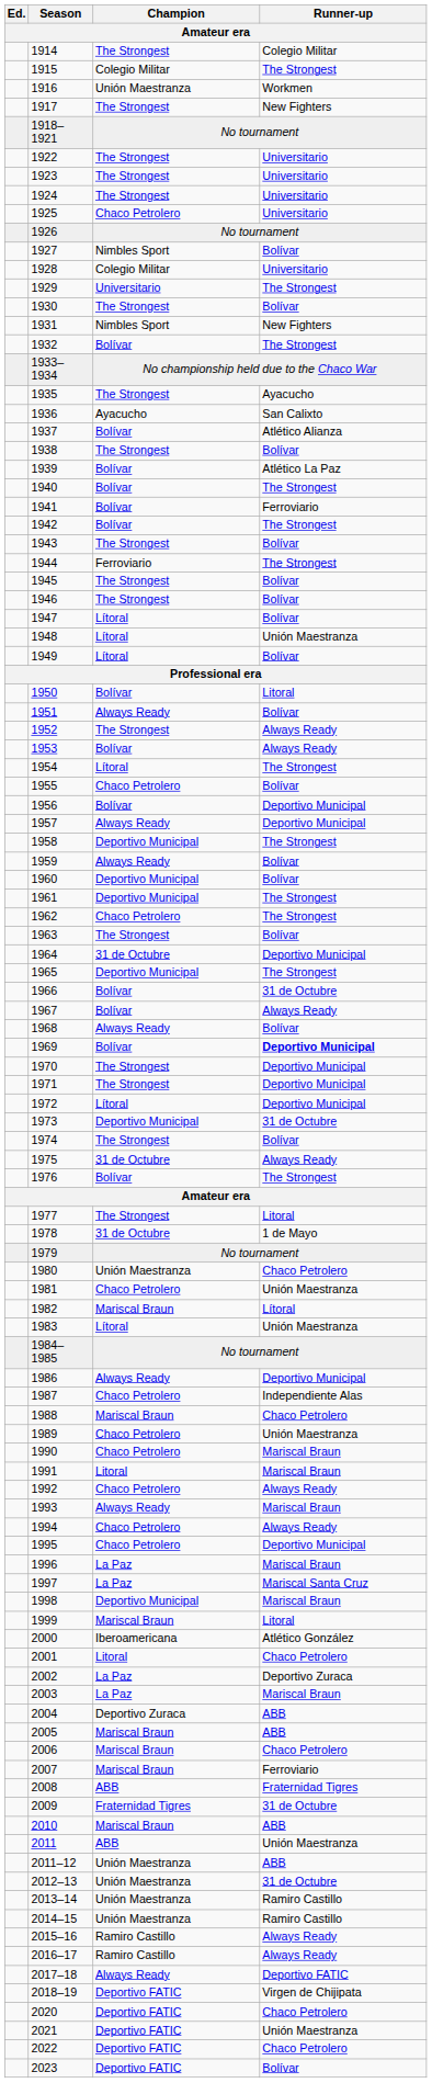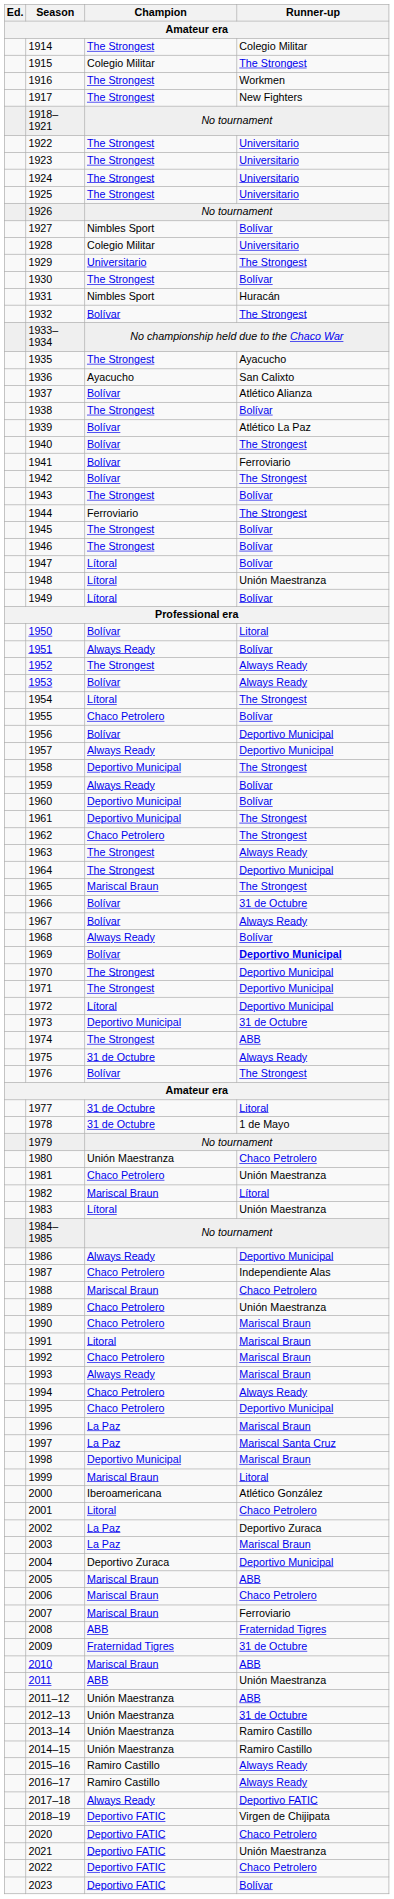 <table class="wikitable sortable">
 <tr>
 <th width=px>Ed.</th>
 <th width=80px>Season</th>
 <th width=220px>Champion</th>
 <th width=220px>Runner-up</th>
 </tr>
 <tr>
 <th colspan="4">Amateur era</th>
 </tr>
 <tr>
 <td></td>
 <td>1914</td>
 <td><a href='#'>The Strongest</a> </td>
 <td>Colegio Militar</td>
 </tr>
 <tr>
 <td></td>
 <td>1915</td>
 <td>Colegio Militar </td>
 <td><a href='#'>The Strongest</a></td>
 </tr>
 <tr>
 <td></td>
 <td>1916</td>
-<td>Unión Maestranza </td>
+<td><a href='#'>The Strongest</a> </td>
 <td>Workmen</td>
 </tr>
 <tr>
 <td></td>
 <td>1917</td>
 <td><a href='#'>The Strongest</a> </td>
 <td>New Fighters</td>
 </tr>
 <tr bgcolor=#efefef>
 <td></td>
 <td>1918–1921</td>
 <td colspan="2" style="text-align:center;"><em>No tournament</em></td>
 </tr>
 <tr>
 <td></td>
 <td>1922</td>
 <td><a href='#'>The Strongest</a> </td>
 <td><a href='#'>Universitario</a></td>
 </tr>
 <tr>
 <td></td>
 <td>1923</td>
 <td><a href='#'>The Strongest</a> </td>
 <td><a href='#'>Universitario</a></td>
 </tr>
 <tr>
 <td></td>
 <td>1924</td>
 <td><a href='#'>The Strongest</a> </td>
 <td><a href='#'>Universitario</a></td>
 </tr>
 <tr>
 <td></td>
 <td>1925</td>
-<td><a href='#'>Chaco Petrolero</a> </td>
+<td><a href='#'>The Strongest</a> </td>
 <td><a href='#'>Universitario</a></td>
 </tr>
 <tr bgcolor=#efefef>
 <td></td>
 <td>1926</td>
 <td colspan="2" style="text-align:center;"><em>No tournament</em></td>
 </tr>
 <tr>
 <td></td>
 <td>1927</td>
 <td>Nimbles Sport </td>
 <td><a href='#'>Bolívar</a></td>
 </tr>
 <tr>
 <td></td>
 <td>1928</td>
 <td>Colegio Militar </td>
 <td><a href='#'>Universitario</a></td>
 </tr>
 <tr>
 <td></td>
 <td>1929</td>
 <td><a href='#'>Universitario</a> </td>
 <td><a href='#'>The Strongest</a></td>
 </tr>
 <tr>
 <td></td>
 <td>1930</td>
 <td><a href='#'>The Strongest</a> </td>
 <td><a href='#'>Bolívar</a></td>
 </tr>
 <tr>
 <td></td>
 <td>1931</td>
 <td>Nimbles Sport </td>
-<td>New Fighters</td>
+<td>Huracán</td>
 </tr>
 <tr>
 <td></td>
 <td>1932</td>
 <td><a href='#'>Bolívar</a> </td>
 <td><a href='#'>The Strongest</a></td>
 </tr>
 <tr bgcolor=#efefef>
 <td></td>
 <td>1933–1934</td>
 <td colspan="2" style="text-align:center;"><em>No championship held due to the <a href='#'>Chaco War</a></em></td>
 </tr>
 <tr>
 <td></td>
 <td>1935</td>
 <td><a href='#'>The Strongest</a> </td>
 <td>Ayacucho</td>
 </tr>
 <tr>
 <td></td>
 <td>1936</td>
 <td>Ayacucho </td>
 <td>San Calixto</td>
 </tr>
 <tr>
 <td></td>
 <td>1937</td>
 <td><a href='#'>Bolívar</a> </td>
 <td>Atlético Alianza</td>
 </tr>
 <tr>
 <td></td>
 <td>1938</td>
 <td><a href='#'>The Strongest</a> </td>
 <td><a href='#'>Bolívar</a></td>
 </tr>
 <tr>
 <td></td>
 <td>1939</td>
 <td><a href='#'>Bolívar</a> </td>
 <td>Atlético La Paz</td>
 </tr>
 <tr>
 <td></td>
 <td>1940</td>
 <td><a href='#'>Bolívar</a> </td>
 <td><a href='#'>The Strongest</a></td>
 </tr>
 <tr>
 <td></td>
 <td>1941</td>
 <td><a href='#'>Bolívar</a> </td>
 <td>Ferroviario</td>
 </tr>
 <tr>
 <td></td>
 <td>1942</td>
 <td><a href='#'>Bolívar</a> </td>
 <td><a href='#'>The Strongest</a></td>
 </tr>
 <tr>
 <td></td>
 <td>1943</td>
 <td><a href='#'>The Strongest</a> </td>
 <td><a href='#'>Bolívar</a></td>
 </tr>
 <tr>
 <td></td>
 <td>1944</td>
 <td>Ferroviario </td>
 <td><a href='#'>The Strongest</a></td>
 </tr>
 <tr>
 <td></td>
 <td>1945</td>
 <td><a href='#'>The Strongest</a> </td>
 <td><a href='#'>Bolívar</a></td>
 </tr>
 <tr>
 <td></td>
 <td>1946</td>
 <td><a href='#'>The Strongest</a> </td>
 <td><a href='#'>Bolívar</a></td>
 </tr>
 <tr>
 <td></td>
 <td>1947</td>
 <td><a href='#'>Lítoral</a> </td>
 <td><a href='#'>Bolívar</a></td>
 </tr>
 <tr>
 <td></td>
 <td>1948</td>
 <td><a href='#'>Lítoral</a> </td>
 <td>Unión Maestranza</td>
 </tr>
 <tr>
 <td></td>
 <td>1949</td>
 <td><a href='#'>Lítoral</a> </td>
 <td><a href='#'>Bolívar</a></td>
 </tr>
 <tr>
 <th colspan="4">Professional era</th>
 </tr>
 <tr>
 <td></td>
 <td><a href='#'>1950</a></td>
 <td><a href='#'>Bolívar</a> </td>
 <td><a href='#'>Litoral</a></td>
 </tr>
 <tr>
 <td></td>
 <td><a href='#'>1951</a></td>
 <td><a href='#'>Always Ready</a> </td>
 <td><a href='#'>Bolívar</a></td>
 </tr>
 <tr>
 <td></td>
 <td><a href='#'>1952</a></td>
 <td><a href='#'>The Strongest</a> </td>
 <td><a href='#'>Always Ready</a></td>
 </tr>
 <tr>
 <td></td>
 <td><a href='#'>1953</a></td>
 <td><a href='#'>Bolívar</a> </td>
 <td><a href='#'>Always Ready</a></td>
 </tr>
 <tr>
 <td></td>
 <td>1954</td>
 <td><a href='#'>Lítoral</a> </td>
 <td><a href='#'>The Strongest</a></td>
 </tr>
 <tr>
 <td></td>
 <td>1955</td>
 <td><a href='#'>Chaco Petrolero</a> </td>
 <td><a href='#'>Bolívar</a></td>
 </tr>
 <tr>
 <td></td>
 <td>1956</td>
 <td><a href='#'>Bolívar</a> </td>
 <td><a href='#'>Deportivo Municipal</a></td>
 </tr>
 <tr>
 <td></td>
 <td>1957</td>
 <td><a href='#'>Always Ready</a> </td>
 <td><a href='#'>Deportivo Municipal</a></td>
 </tr>
 <tr>
 <td></td>
 <td>1958</td>
 <td><a href='#'>Deportivo Municipal</a> </td>
 <td><a href='#'>The Strongest</a></td>
 </tr>
 <tr>
 <td></td>
 <td>1959</td>
 <td><a href='#'>Always Ready</a> </td>
 <td><a href='#'>Bolívar</a></td>
 </tr>
 <tr>
 <td></td>
 <td>1960</td>
 <td><a href='#'>Deportivo Municipal</a> </td>
 <td><a href='#'>Bolívar</a></td>
 </tr>
 <tr>
 <td></td>
 <td>1961</td>
 <td><a href='#'>Deportivo Municipal</a> </td>
 <td><a href='#'>The Strongest</a></td>
 </tr>
 <tr>
 <td></td>
 <td>1962</td>
 <td><a href='#'>Chaco Petrolero</a> </td>
 <td><a href='#'>The Strongest</a></td>
 </tr>
 <tr>
 <td></td>
 <td>1963</td>
 <td><a href='#'>The Strongest</a> </td>
-<td><a href='#'>Bolívar</a></td>
+<td><a href='#'>Always Ready</a></td>
 </tr>
 <tr>
 <td></td>
 <td>1964</td>
-<td><a href='#'>31 de Octubre</a> </td>
+<td><a href='#'>The Strongest</a> </td>
 <td><a href='#'>Deportivo Municipal</a></td>
 </tr>
 <tr>
 <td></td>
 <td>1965</td>
-<td><a href='#'>Deportivo Municipal</a> </td>
+<td><a href='#'>Mariscal Braun</a> </td>
 <td><a href='#'>The Strongest</a></td>
 </tr>
 <tr>
 <td></td>
 <td>1966</td>
 <td><a href='#'>Bolívar</a> </td>
 <td><a href='#'>31 de Octubre</a></td>
 </tr>
 <tr>
 <td></td>
 <td>1967</td>
 <td><a href='#'>Bolívar</a> </td>
 <td><a href='#'>Always Ready</a></td>
 </tr>
 <tr>
 <td></td>
 <td>1968</td>
 <td><a href='#'>Always Ready</a> </td>
 <td><a href='#'>Bolívar</a></td>
 </tr>
 <tr>
 <td></td>
 <td>1969</td>
 <td><a href='#'>Bolívar</a> </td>
 <td><strong><a href='#'>Deportivo Municipal</a></strong></td>
 </tr>
 <tr>
 <td></td>
 <td>1970</td>
 <td><a href='#'>The Strongest</a> </td>
 <td><a href='#'>Deportivo Municipal</a></td>
 </tr>
 <tr>
 <td></td>
 <td>1971</td>
 <td><a href='#'>The Strongest</a> </td>
 <td><a href='#'>Deportivo Municipal</a></td>
 </tr>
 <tr>
 <td></td>
 <td>1972</td>
 <td><a href='#'>Lítoral</a> </td>
 <td><a href='#'>Deportivo Municipal</a></td>
 </tr>
 <tr>
 <td></td>
 <td>1973</td>
 <td><a href='#'>Deportivo Municipal</a> </td>
 <td><a href='#'>31 de Octubre</a></td>
 </tr>
 <tr>
 <td></td>
 <td>1974</td>
 <td><a href='#'>The Strongest</a> </td>
-<td><a href='#'>Bolívar</a></td>
+<td><a href='#'>ABB</a></td>
 </tr>
 <tr>
 <td></td>
 <td>1975</td>
 <td><a href='#'>31 de Octubre</a> </td>
 <td><a href='#'>Always Ready</a></td>
 </tr>
 <tr>
 <td></td>
 <td>1976</td>
 <td><a href='#'>Bolívar</a> </td>
 <td><a href='#'>The Strongest</a></td>
 </tr>
 <tr>
 <th colspan="4">Amateur era</th>
 </tr>
 <tr>
 <td></td>
 <td>1977</td>
-<td><a href='#'>The Strongest</a> </td>
+<td><a href='#'>31 de Octubre</a> </td>
 <td><a href='#'>Litoral</a></td>
 </tr>
 <tr>
 <td></td>
 <td>1978</td>
 <td><a href='#'>31 de Octubre</a> </td>
 <td>1 de Mayo</td>
 </tr>
 <tr bgcolor=#efefef>
 <td></td>
 <td>1979</td>
 <td colspan="2" style="text-align:center;"><em>No tournament</em></td>
 </tr>
 <tr>
 <td></td>
 <td>1980</td>
 <td>Unión Maestranza </td>
 <td><a href='#'>Chaco Petrolero</a></td>
 </tr>
 <tr>
 <td></td>
 <td>1981</td>
 <td><a href='#'>Chaco Petrolero</a> </td>
 <td>Unión Maestranza</td>
 </tr>
 <tr>
 <td></td>
 <td>1982</td>
 <td><a href='#'>Mariscal Braun</a> </td>
 <td><a href='#'>Lítoral</a></td>
 </tr>
 <tr>
 <td></td>
 <td>1983</td>
 <td><a href='#'>Lítoral</a> </td>
 <td>Unión Maestranza</td>
 </tr>
 <tr bgcolor=#efefef>
 <td></td>
 <td>1984–1985</td>
 <td colspan="2" style="text-align:center;"><em>No tournament</em></td>
 </tr>
 <tr>
 <td></td>
 <td>1986</td>
 <td><a href='#'>Always Ready</a> </td>
 <td><a href='#'>Deportivo Municipal</a></td>
 </tr>
 <tr>
 <td></td>
 <td>1987</td>
 <td><a href='#'>Chaco Petrolero</a> </td>
 <td>Independiente Alas</td>
 </tr>
 <tr>
 <td></td>
 <td>1988</td>
 <td><a href='#'>Mariscal Braun</a> </td>
 <td><a href='#'>Chaco Petrolero</a></td>
 </tr>
 <tr>
 <td></td>
 <td>1989</td>
 <td><a href='#'>Chaco Petrolero</a> </td>
 <td>Unión Maestranza</td>
 </tr>
 <tr>
 <td></td>
 <td>1990</td>
 <td><a href='#'>Chaco Petrolero</a> </td>
 <td><a href='#'>Mariscal Braun</a></td>
 </tr>
 <tr>
 <td></td>
 <td>1991</td>
 <td><a href='#'>Litoral</a> </td>
 <td><a href='#'>Mariscal Braun</a></td>
 </tr>
 <tr>
 <td></td>
 <td>1992</td>
 <td><a href='#'>Chaco Petrolero</a> </td>
-<td><a href='#'>Always Ready</a></td>
+<td><a href='#'>Mariscal Braun</a></td>
 </tr>
 <tr>
 <td></td>
 <td>1993</td>
 <td><a href='#'>Always Ready</a> </td>
 <td><a href='#'>Mariscal Braun</a></td>
 </tr>
 <tr>
 <td></td>
 <td>1994</td>
 <td><a href='#'>Chaco Petrolero</a> </td>
 <td><a href='#'>Always Ready</a></td>
 </tr>
 <tr>
 <td></td>
 <td>1995</td>
 <td><a href='#'>Chaco Petrolero</a> </td>
 <td><a href='#'>Deportivo Municipal</a></td>
 </tr>
 <tr>
 <td></td>
 <td>1996</td>
 <td><a href='#'>La Paz</a> </td>
 <td><a href='#'>Mariscal Braun</a></td>
 </tr>
 <tr>
 <td></td>
 <td>1997</td>
 <td><a href='#'>La Paz</a> </td>
 <td><a href='#'>Mariscal Santa Cruz</a></td>
 </tr>
 <tr>
 <td></td>
 <td>1998</td>
 <td><a href='#'>Deportivo Municipal</a> </td>
 <td><a href='#'>Mariscal Braun</a></td>
 </tr>
 <tr>
 <td></td>
 <td>1999</td>
 <td><a href='#'>Mariscal Braun</a> </td>
 <td><a href='#'>Litoral</a></td>
 </tr>
 <tr>
 <td></td>
 <td>2000</td>
 <td>Iberoamericana </td>
 <td>Atlético González</td>
 </tr>
 <tr>
 <td></td>
 <td>2001</td>
 <td><a href='#'>Litoral</a> </td>
 <td><a href='#'>Chaco Petrolero</a></td>
 </tr>
 <tr>
 <td></td>
 <td>2002</td>
 <td><a href='#'>La Paz</a> </td>
 <td>Deportivo Zuraca</td>
 </tr>
 <tr>
 <td></td>
 <td>2003</td>
 <td><a href='#'>La Paz</a> </td>
 <td><a href='#'>Mariscal Braun</a></td>
 </tr>
 <tr>
 <td></td>
 <td>2004</td>
 <td>Deportivo Zuraca </td>
-<td><a href='#'>ABB</a></td>
+<td><a href='#'>Deportivo Municipal</a></td>
 </tr>
 <tr>
 <td></td>
 <td>2005</td>
 <td><a href='#'>Mariscal Braun</a> </td>
 <td><a href='#'>ABB</a></td>
 </tr>
 <tr>
 <td></td>
 <td>2006</td>
 <td><a href='#'>Mariscal Braun</a> </td>
 <td><a href='#'>Chaco Petrolero</a></td>
 </tr>
 <tr>
 <td></td>
 <td>2007</td>
 <td><a href='#'>Mariscal Braun</a> </td>
 <td>Ferroviario</td>
 </tr>
 <tr>
 <td></td>
 <td>2008</td>
 <td><a href='#'>ABB</a> </td>
 <td><a href='#'>Fraternidad Tigres</a></td>
 </tr>
 <tr>
 <td></td>
 <td>2009</td>
 <td><a href='#'>Fraternidad Tigres</a> </td>
 <td><a href='#'>31 de Octubre</a></td>
 </tr>
 <tr>
 <td></td>
 <td><a href='#'>2010</a></td>
 <td><a href='#'>Mariscal Braun</a> </td>
 <td><a href='#'>ABB</a></td>
 </tr>
 <tr>
 <td></td>
 <td><a href='#'>2011</a></td>
 <td><a href='#'>ABB</a> </td>
 <td>Unión Maestranza</td>
 </tr>
 <tr>
 <td></td>
 <td>2011–12</td>
 <td>Unión Maestranza </td>
 <td><a href='#'>ABB</a></td>
 </tr>
 <tr>
 <td></td>
 <td>2012–13</td>
 <td>Unión Maestranza </td>
 <td><a href='#'>31 de Octubre</a></td>
 </tr>
 <tr>
 <td></td>
 <td>2013–14</td>
 <td>Unión Maestranza </td>
 <td>Ramiro Castillo</td>
 </tr>
 <tr>
 <td></td>
 <td>2014–15</td>
 <td>Unión Maestranza </td>
 <td>Ramiro Castillo</td>
 </tr>
 <tr>
 <td></td>
 <td>2015–16</td>
 <td>Ramiro Castillo </td>
 <td><a href='#'>Always Ready</a></td>
 </tr>
 <tr>
 <td></td>
 <td>2016–17</td>
 <td>Ramiro Castillo </td>
 <td><a href='#'>Always Ready</a></td>
 </tr>
 <tr>
 <td></td>
 <td>2017–18</td>
 <td><a href='#'>Always Ready</a> </td>
 <td><a href='#'>Deportivo FATIC</a></td>
 </tr>
 <tr>
 <td></td>
 <td>2018–19</td>
 <td><a href='#'>Deportivo FATIC</a> </td>
 <td>Virgen de Chijipata</td>
 </tr>
 <tr>
 <td></td>
 <td>2020</td>
 <td><a href='#'>Deportivo FATIC</a> </td>
 <td><a href='#'>Chaco Petrolero</a></td>
 </tr>
 <tr>
 <td></td>
 <td>2021</td>
 <td><a href='#'>Deportivo FATIC</a> </td>
 <td>Unión Maestranza</td>
 </tr>
 <tr>
 <td></td>
 <td>2022</td>
 <td><a href='#'>Deportivo FATIC</a> </td>
 <td><a href='#'>Chaco Petrolero</a></td>
 </tr>
 <tr>
 <td></td>
 <td>2023</td>
 <td><a href='#'>Deportivo FATIC</a> </td>
 <td><a href='#'>Bolívar</a></td>
 </tr>
 </table>
